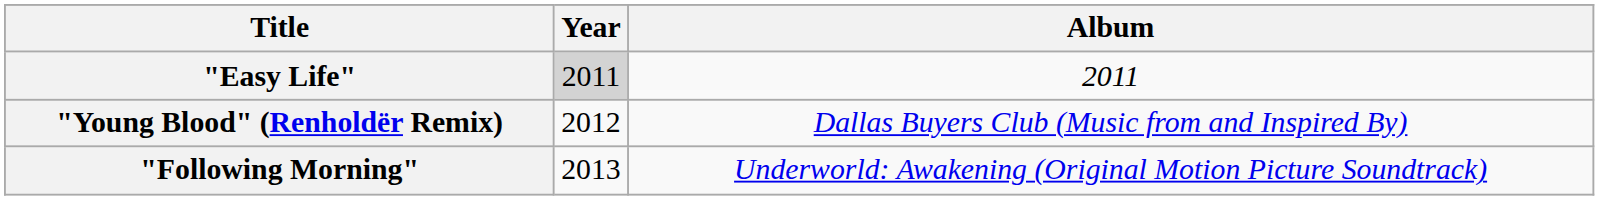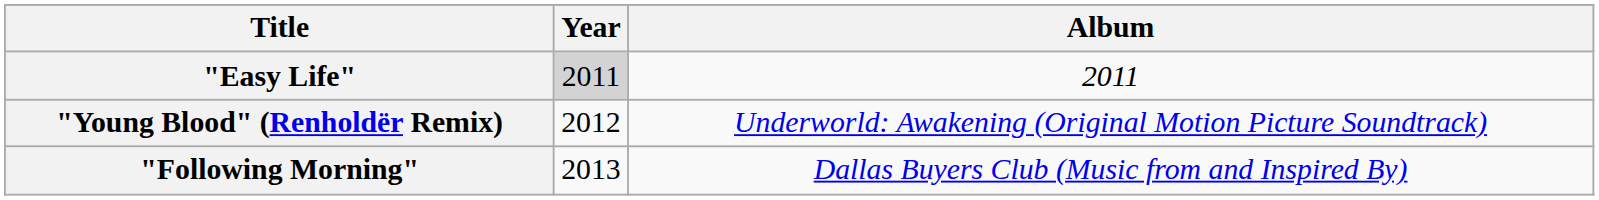 <table class="wikitable plainrowheaders" style="text-align:center;">
 <tr>
 <th scope="col" style="width:18em;">Title</th>
 <th scope="col">Year</th>
 <th scope="col" style="width:32em;">Album</th>
 </tr>
 <tr>
 <th scope="row">"Easy Life"</th>
 <td style="background: lightgrey;">2011</td>
 <td><em> 2011</em></td>
 </tr>
 <tr>
 <th scope="row">"Young Blood" (<a href='#'>Renholdër</a> Remix)</th>
 <td>2012</td>
-<td><em><a href='#'>Dallas Buyers Club (Music from and Inspired By)</a></em></td>
+<td><em><a href='#'>Underworld: Awakening (Original Motion Picture Soundtrack)</a></em></td>
 </tr>
 <tr>
 <th scope="row">"Following Morning"</th>
 <td>2013</td>
-<td><em><a href='#'>Underworld: Awakening (Original Motion Picture Soundtrack)</a></em></td>
+<td><em><a href='#'>Dallas Buyers Club (Music from and Inspired By)</a></em></td>
 </tr>
 </table>
